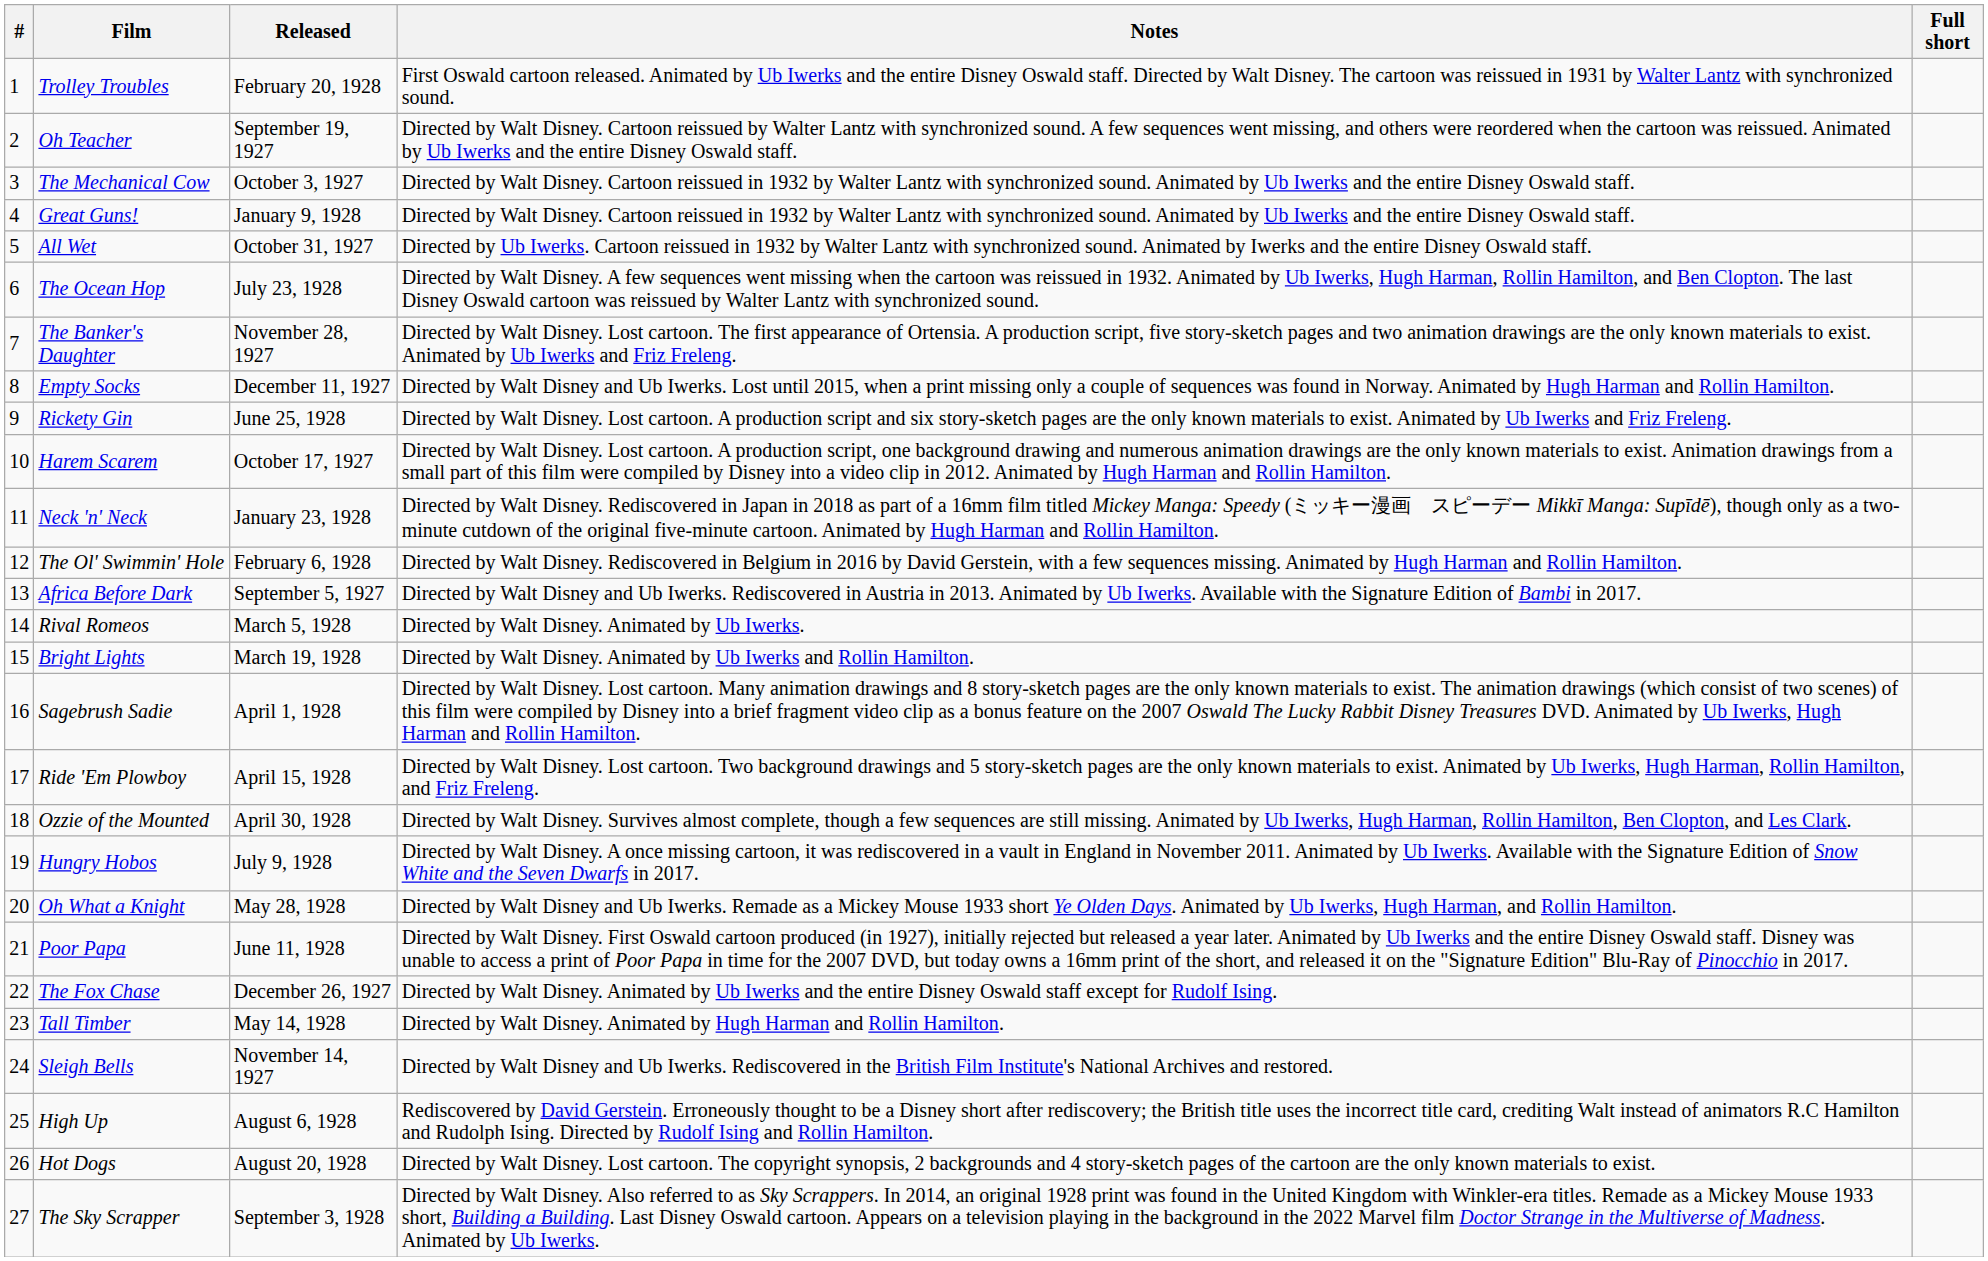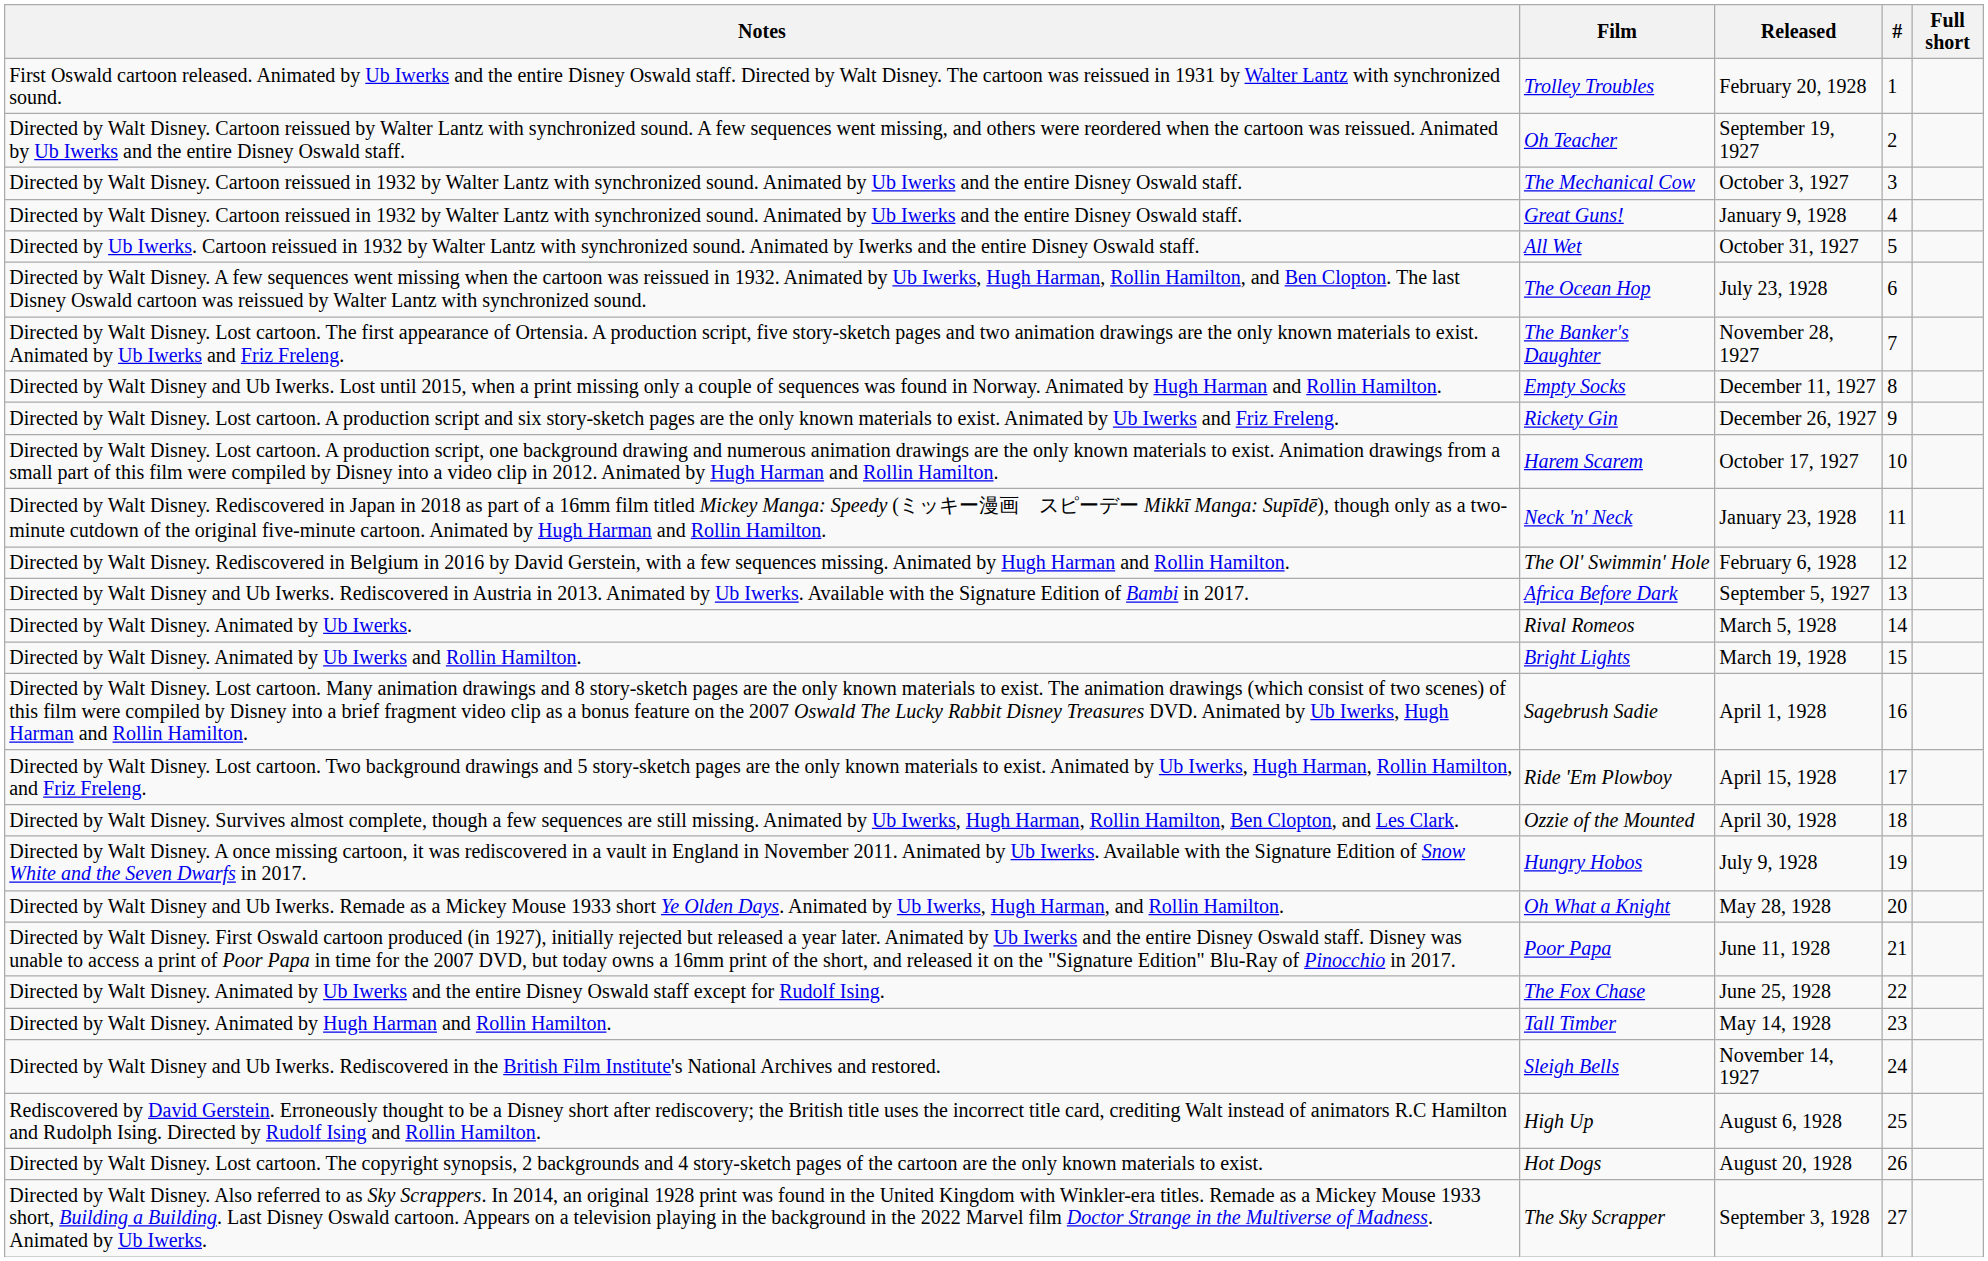 <table class="sortable wikitable" style="margin: 1em auto 1em auto">
 <tr>
-<th>#</th>
+<th>Notes</th>
 <th>Film</th>
 <th>Released</th>
-<th>Notes</th>
+<th>#</th>
 <th>Full short</th>
 </tr>
 <tr>
-<td>1</td>
+<td>First Oswald cartoon released. Animated by <a href='#'>Ub Iwerks</a> and the entire Disney Oswald staff. Directed by Walt Disney. The cartoon was reissued in 1931 by <a href='#'>Walter Lantz</a> with synchronized sound.</td>
 <td><em><a href='#'>Trolley Troubles</a></em></td>
 <td>February 20, 1928</td>
-<td>First Oswald cartoon released. Animated by <a href='#'>Ub Iwerks</a> and the entire Disney Oswald staff. Directed by Walt Disney. The cartoon was reissued in 1931 by <a href='#'>Walter Lantz</a> with synchronized sound.</td>
+<td>1</td>
 <td></td>
 </tr>
 <tr>
-<td>2</td>
+<td>Directed by Walt Disney. Cartoon reissued by Walter Lantz with synchronized sound. A few sequences went missing, and others were reordered when the cartoon was reissued. Animated by <a href='#'>Ub Iwerks</a> and the entire Disney Oswald staff.</td>
 <td><em><a href='#'>Oh Teacher</a></em></td>
 <td>September 19, 1927</td>
-<td>Directed by Walt Disney. Cartoon reissued by Walter Lantz with synchronized sound. A few sequences went missing, and others were reordered when the cartoon was reissued. Animated by <a href='#'>Ub Iwerks</a> and the entire Disney Oswald staff.</td>
+<td>2</td>
 <td></td>
 </tr>
 <tr>
-<td>3</td>
+<td>Directed by Walt Disney. Cartoon reissued in 1932 by Walter Lantz with synchronized sound. Animated by <a href='#'>Ub Iwerks</a> and the entire Disney Oswald staff.</td>
 <td style="white-space: nowrap;"><em><a href='#'>The Mechanical Cow</a></em></td>
 <td>October 3, 1927</td>
-<td>Directed by Walt Disney. Cartoon reissued in 1932 by Walter Lantz with synchronized sound. Animated by <a href='#'>Ub Iwerks</a> and the entire Disney Oswald staff.</td>
+<td>3</td>
 <td></td>
 </tr>
 <tr>
-<td>4</td>
+<td>Directed by Walt Disney. Cartoon reissued in 1932 by Walter Lantz with synchronized sound. Animated by <a href='#'>Ub Iwerks</a> and the entire Disney Oswald staff.</td>
 <td><em><a href='#'>Great Guns!</a></em></td>
 <td>January 9, 1928</td>
-<td>Directed by Walt Disney. Cartoon reissued in 1932 by Walter Lantz with synchronized sound. Animated by <a href='#'>Ub Iwerks</a> and the entire Disney Oswald staff.</td>
+<td>4</td>
 <td></td>
 </tr>
 <tr>
-<td>5</td>
+<td>Directed by <a href='#'>Ub Iwerks</a>. Cartoon reissued in 1932 by Walter Lantz with synchronized sound. Animated by Iwerks and the entire Disney Oswald staff.</td>
 <td><em><a href='#'>All Wet</a></em></td>
 <td>October 31, 1927</td>
-<td>Directed by <a href='#'>Ub Iwerks</a>. Cartoon reissued in 1932 by Walter Lantz with synchronized sound. Animated by Iwerks and the entire Disney Oswald staff.</td>
+<td>5</td>
 <td></td>
 </tr>
 <tr>
-<td>6</td>
+<td>Directed by Walt Disney. A few sequences went missing when the cartoon was reissued in 1932. Animated by <a href='#'>Ub Iwerks</a>, <a href='#'>Hugh Harman</a>, <a href='#'>Rollin Hamilton</a>, and <a href='#'>Ben Clopton</a>. The last Disney Oswald cartoon was reissued by Walter Lantz with synchronized sound.</td>
 <td><em><a href='#'>The Ocean Hop</a></em></td>
 <td>July 23, 1928</td>
-<td>Directed by Walt Disney. A few sequences went missing when the cartoon was reissued in 1932. Animated by <a href='#'>Ub Iwerks</a>, <a href='#'>Hugh Harman</a>, <a href='#'>Rollin Hamilton</a>, and <a href='#'>Ben Clopton</a>. The last Disney Oswald cartoon was reissued by Walter Lantz with synchronized sound.</td>
+<td>6</td>
 <td></td>
 </tr>
 <tr>
-<td>7</td>
+<td>Directed by Walt Disney. Lost cartoon. The first appearance of Ortensia. A production script, five story-sketch pages and two animation drawings are the only known materials to exist. Animated by <a href='#'>Ub Iwerks</a> and <a href='#'>Friz Freleng</a>.</td>
 <td><em><a href='#'>The Banker's Daughter</a></em></td>
 <td>November 28, 1927</td>
-<td>Directed by Walt Disney. Lost cartoon. The first appearance of Ortensia. A production script, five story-sketch pages and two animation drawings are the only known materials to exist. Animated by <a href='#'>Ub Iwerks</a> and <a href='#'>Friz Freleng</a>.</td>
+<td>7</td>
 <td></td>
 </tr>
 <tr>
-<td>8</td>
+<td>Directed by Walt Disney and Ub Iwerks. Lost until 2015, when a print missing only a couple of sequences was found in Norway. Animated by <a href='#'>Hugh Harman</a> and <a href='#'>Rollin Hamilton</a>.</td>
 <td><em><a href='#'>Empty Socks</a></em></td>
 <td>December 11, 1927</td>
-<td>Directed by Walt Disney and Ub Iwerks. Lost until 2015, when a print missing only a couple of sequences was found in Norway. Animated by <a href='#'>Hugh Harman</a> and <a href='#'>Rollin Hamilton</a>.</td>
+<td>8</td>
 <td></td>
 </tr>
 <tr>
+<td>Directed by Walt Disney. Lost cartoon. A production script and six story-sketch pages are the only known materials to exist. Animated by <a href='#'>Ub Iwerks</a> and <a href='#'>Friz Freleng</a>.</td>
+<td><em><a href='#'>Rickety Gin</a></em></td>
+<td style="white-space: nowrap;">December 26, 1927</td>
 <td>9</td>
-<td><em><a href='#'>Rickety Gin</a></em></td>
-<td>June 25, 1928</td>
-<td>Directed by Walt Disney. Lost cartoon. A production script and six story-sketch pages are the only known materials to exist. Animated by <a href='#'>Ub Iwerks</a> and <a href='#'>Friz Freleng</a>.</td>
 <td></td>
 </tr>
 <tr>
-<td>10</td>
+<td>Directed by Walt Disney. Lost cartoon. A production script, one background drawing and numerous animation drawings are the only known materials to exist. Animation drawings from a small part of this film were compiled by Disney into a video clip in 2012. Animated by <a href='#'>Hugh Harman</a> and <a href='#'>Rollin Hamilton</a>.</td>
 <td><em><a href='#'>Harem Scarem</a></em></td>
 <td>October 17, 1927</td>
-<td>Directed by Walt Disney. Lost cartoon. A production script, one background drawing and numerous animation drawings are the only known materials to exist. Animation drawings from a small part of this film were compiled by Disney into a video clip in 2012. Animated by <a href='#'>Hugh Harman</a> and <a href='#'>Rollin Hamilton</a>.</td>
+<td>10</td>
 <td></td>
 </tr>
 <tr>
-<td>11</td>
+<td>Directed by Walt Disney. Rediscovered in Japan in 2018 as part of a 16mm film titled <em>Mickey Manga: Speedy</em> (ミッキー漫画　スピーデー <em>Mikkī Manga: Supīdē</em>), though only as a two-minute cutdown of the original five-minute cartoon. Animated by <a href='#'>Hugh Harman</a> and <a href='#'>Rollin Hamilton</a>.</td>
 <td><em><a href='#'>Neck 'n' Neck</a></em></td>
 <td>January 23, 1928</td>
-<td>Directed by Walt Disney. Rediscovered in Japan in 2018 as part of a 16mm film titled <em>Mickey Manga: Speedy</em> (ミッキー漫画　スピーデー <em>Mikkī Manga: Supīdē</em>), though only as a two-minute cutdown of the original five-minute cartoon. Animated by <a href='#'>Hugh Harman</a> and <a href='#'>Rollin Hamilton</a>.</td>
+<td>11</td>
 <td></td>
 </tr>
 <tr>
-<td>12</td>
+<td>Directed by Walt Disney. Rediscovered in Belgium in 2016 by David Gerstein, with a few sequences missing. Animated by <a href='#'>Hugh Harman</a> and <a href='#'>Rollin Hamilton</a>.</td>
 <td style="white-space: nowrap;"><em>The Ol' Swimmin' Hole</em></td>
 <td>February 6, 1928</td>
-<td>Directed by Walt Disney. Rediscovered in Belgium in 2016 by David Gerstein, with a few sequences missing. Animated by <a href='#'>Hugh Harman</a> and <a href='#'>Rollin Hamilton</a>.</td>
+<td>12</td>
 <td></td>
 </tr>
 <tr>
-<td>13</td>
+<td>Directed by Walt Disney and Ub Iwerks. Rediscovered in Austria in 2013. Animated by <a href='#'>Ub Iwerks</a>. Available with the Signature Edition of <em><a href='#'>Bambi</a></em> in 2017.</td>
 <td><em><a href='#'>Africa Before Dark</a></em></td>
 <td>September 5, 1927</td>
-<td>Directed by Walt Disney and Ub Iwerks. Rediscovered in Austria in 2013. Animated by <a href='#'>Ub Iwerks</a>. Available with the Signature Edition of <em><a href='#'>Bambi</a></em> in 2017.</td>
+<td>13</td>
 <td></td>
 </tr>
 <tr>
-<td>14</td>
+<td>Directed by Walt Disney. Animated by <a href='#'>Ub Iwerks</a>.</td>
 <td><em>Rival Romeos</em></td>
 <td>March 5, 1928</td>
-<td>Directed by Walt Disney. Animated by <a href='#'>Ub Iwerks</a>.</td>
+<td>14</td>
 <td></td>
 </tr>
 <tr>
-<td>15</td>
+<td>Directed by Walt Disney. Animated by <a href='#'>Ub Iwerks</a> and <a href='#'>Rollin Hamilton</a>.</td>
 <td><em><a href='#'>Bright Lights</a></em></td>
 <td>March 19, 1928</td>
-<td>Directed by Walt Disney. Animated by <a href='#'>Ub Iwerks</a> and <a href='#'>Rollin Hamilton</a>.</td>
+<td>15</td>
 <td></td>
 </tr>
 <tr>
-<td>16</td>
+<td>Directed by Walt Disney. Lost cartoon. Many animation drawings and 8 story-sketch pages are the only known materials to exist. The animation drawings (which consist of two scenes) of this film were compiled by Disney into a brief fragment video clip as a bonus feature on the 2007 <em>Oswald The Lucky Rabbit Disney Treasures</em> DVD. Animated by <a href='#'>Ub Iwerks</a>, <a href='#'>Hugh Harman</a> and <a href='#'>Rollin Hamilton</a>.</td>
 <td><em>Sagebrush Sadie</em></td>
 <td>April 1, 1928</td>
-<td>Directed by Walt Disney. Lost cartoon. Many animation drawings and 8 story-sketch pages are the only known materials to exist. The animation drawings (which consist of two scenes) of this film were compiled by Disney into a brief fragment video clip as a bonus feature on the 2007 <em>Oswald The Lucky Rabbit Disney Treasures</em> DVD. Animated by <a href='#'>Ub Iwerks</a>, <a href='#'>Hugh Harman</a> and <a href='#'>Rollin Hamilton</a>.</td>
+<td>16</td>
 <td></td>
 </tr>
 <tr>
-<td>17</td>
+<td>Directed by Walt Disney. Lost cartoon. Two background drawings and 5 story-sketch pages are the only known materials to exist. Animated by <a href='#'>Ub Iwerks</a>, <a href='#'>Hugh Harman</a>, <a href='#'>Rollin Hamilton</a>, and <a href='#'>Friz Freleng</a>.</td>
 <td><em>Ride 'Em Plowboy</em></td>
 <td>April 15, 1928</td>
-<td>Directed by Walt Disney. Lost cartoon. Two background drawings and 5 story-sketch pages are the only known materials to exist. Animated by <a href='#'>Ub Iwerks</a>, <a href='#'>Hugh Harman</a>, <a href='#'>Rollin Hamilton</a>, and <a href='#'>Friz Freleng</a>.</td>
+<td>17</td>
 <td></td>
 </tr>
 <tr>
-<td>18</td>
+<td>Directed by Walt Disney. Survives almost complete, though a few sequences are still missing. Animated by <a href='#'>Ub Iwerks</a>, <a href='#'>Hugh Harman</a>, <a href='#'>Rollin Hamilton</a>, <a href='#'>Ben Clopton</a>, and <a href='#'>Les Clark</a>.</td>
 <td><em>Ozzie of the Mounted</em></td>
 <td>April 30, 1928</td>
-<td>Directed by Walt Disney. Survives almost complete, though a few sequences are still missing. Animated by <a href='#'>Ub Iwerks</a>, <a href='#'>Hugh Harman</a>, <a href='#'>Rollin Hamilton</a>, <a href='#'>Ben Clopton</a>, and <a href='#'>Les Clark</a>.</td>
+<td>18</td>
 <td></td>
 </tr>
 <tr>
-<td>19</td>
+<td>Directed by Walt Disney. A once missing cartoon, it was rediscovered in a vault in England in November 2011. Animated by <a href='#'>Ub Iwerks</a>. Available with the Signature Edition of <em><a href='#'>Snow White and the Seven Dwarfs</a></em> in 2017.</td>
 <td><em><a href='#'>Hungry Hobos</a></em></td>
 <td>July 9, 1928</td>
-<td>Directed by Walt Disney. A once missing cartoon, it was rediscovered in a vault in England in November 2011. Animated by <a href='#'>Ub Iwerks</a>. Available with the Signature Edition of <em><a href='#'>Snow White and the Seven Dwarfs</a></em> in 2017.</td>
+<td>19</td>
 <td></td>
 </tr>
 <tr>
-<td>20</td>
+<td>Directed by Walt Disney and Ub Iwerks. Remade as a Mickey Mouse 1933 short <em><a href='#'>Ye Olden Days</a></em>. Animated by <a href='#'>Ub Iwerks</a>, <a href='#'>Hugh Harman</a>, and <a href='#'>Rollin Hamilton</a>.</td>
 <td><em><a href='#'>Oh What a Knight</a></em></td>
 <td>May 28, 1928</td>
-<td>Directed by Walt Disney and Ub Iwerks. Remade as a Mickey Mouse 1933 short <em><a href='#'>Ye Olden Days</a></em>. Animated by <a href='#'>Ub Iwerks</a>, <a href='#'>Hugh Harman</a>, and <a href='#'>Rollin Hamilton</a>.</td>
+<td>20</td>
 <td></td>
 </tr>
 <tr>
-<td>21</td>
+<td>Directed by Walt Disney. First Oswald cartoon produced (in 1927), initially rejected but released a year later. Animated by <a href='#'>Ub Iwerks</a> and the entire Disney Oswald staff. Disney was unable to access a print of <em>Poor Papa</em> in time for the 2007 DVD, but today owns a 16mm print of the short, and released it on the "Signature Edition" Blu-Ray of <em><a href='#'>Pinocchio</a></em> in 2017.</td>
 <td><em><a href='#'>Poor Papa</a></em></td>
 <td>June 11, 1928</td>
-<td>Directed by Walt Disney. First Oswald cartoon produced (in 1927), initially rejected but released a year later. Animated by <a href='#'>Ub Iwerks</a> and the entire Disney Oswald staff. Disney was unable to access a print of <em>Poor Papa</em> in time for the 2007 DVD, but today owns a 16mm print of the short, and released it on the "Signature Edition" Blu-Ray of <em><a href='#'>Pinocchio</a></em> in 2017.</td>
+<td>21</td>
 <td></td>
 </tr>
 <tr>
+<td>Directed by Walt Disney. Animated by <a href='#'>Ub Iwerks</a> and the entire Disney Oswald staff except for <a href='#'>Rudolf Ising</a>.</td>
+<td><em><a href='#'>The Fox Chase</a></em></td>
+<td>June 25, 1928</td>
 <td>22</td>
-<td><em><a href='#'>The Fox Chase</a></em></td>
-<td style="white-space: nowrap;">December 26, 1927</td>
-<td>Directed by Walt Disney. Animated by <a href='#'>Ub Iwerks</a> and the entire Disney Oswald staff except for <a href='#'>Rudolf Ising</a>.</td>
 <td></td>
 </tr>
 <tr>
-<td>23</td>
+<td>Directed by Walt Disney. Animated by <a href='#'>Hugh Harman</a> and <a href='#'>Rollin Hamilton</a>.</td>
 <td><em><a href='#'>Tall Timber</a></em></td>
 <td>May 14, 1928</td>
-<td>Directed by Walt Disney. Animated by <a href='#'>Hugh Harman</a> and <a href='#'>Rollin Hamilton</a>.</td>
+<td>23</td>
 <td></td>
 </tr>
 <tr>
-<td>24</td>
+<td>Directed by Walt Disney and Ub Iwerks. Rediscovered in the <a href='#'>British Film Institute</a>'s National Archives and restored.</td>
 <td><em><a href='#'>Sleigh Bells</a></em></td>
 <td>November 14, 1927</td>
-<td>Directed by Walt Disney and Ub Iwerks. Rediscovered in the <a href='#'>British Film Institute</a>'s National Archives and restored.</td>
+<td>24</td>
 <td></td>
 </tr>
 <tr>
-<td>25</td>
+<td>Rediscovered by <a href='#'>David Gerstein</a>. Erroneously thought to be a Disney short after rediscovery; the British title uses the incorrect title card, crediting Walt instead of animators R.C Hamilton and Rudolph Ising. Directed by <a href='#'>Rudolf Ising</a> and <a href='#'>Rollin Hamilton</a>.</td>
 <td><em>High Up</em></td>
 <td>August 6, 1928</td>
-<td>Rediscovered by <a href='#'>David Gerstein</a>. Erroneously thought to be a Disney short after rediscovery; the British title uses the incorrect title card, crediting Walt instead of animators R.C Hamilton and Rudolph Ising. Directed by <a href='#'>Rudolf Ising</a> and <a href='#'>Rollin Hamilton</a>.</td>
+<td>25</td>
 <td></td>
 </tr>
 <tr>
-<td>26</td>
+<td>Directed by Walt Disney. Lost cartoon. The copyright synopsis, 2 backgrounds and 4 story-sketch pages of the cartoon are the only known materials to exist.</td>
 <td><em>Hot Dogs</em></td>
 <td>August 20, 1928</td>
-<td>Directed by Walt Disney. Lost cartoon. The copyright synopsis, 2 backgrounds and 4 story-sketch pages of the cartoon are the only known materials to exist.</td>
+<td>26</td>
 <td></td>
 </tr>
 <tr>
-<td>27</td>
+<td>Directed by Walt Disney. Also referred to as <em>Sky Scrappers</em>. In 2014, an original 1928 print was found in the United Kingdom with Winkler-era titles. Remade as a Mickey Mouse 1933 short, <em><a href='#'>Building a Building</a></em>. Last Disney Oswald cartoon. Appears on a television playing in the background in the 2022 Marvel film <em><a href='#'>Doctor Strange in the Multiverse of Madness</a></em>. Animated by <a href='#'>Ub Iwerks</a>.</td>
 <td><em>The Sky Scrapper</em></td>
 <td>September 3, 1928</td>
-<td>Directed by Walt Disney. Also referred to as <em>Sky Scrappers</em>. In 2014, an original 1928 print was found in the United Kingdom with Winkler-era titles. Remade as a Mickey Mouse 1933 short, <em><a href='#'>Building a Building</a></em>. Last Disney Oswald cartoon. Appears on a television playing in the background in the 2022 Marvel film <em><a href='#'>Doctor Strange in the Multiverse of Madness</a></em>. Animated by <a href='#'>Ub Iwerks</a>.</td>
+<td>27</td>
 <td></td>
 </tr>
 </table>
